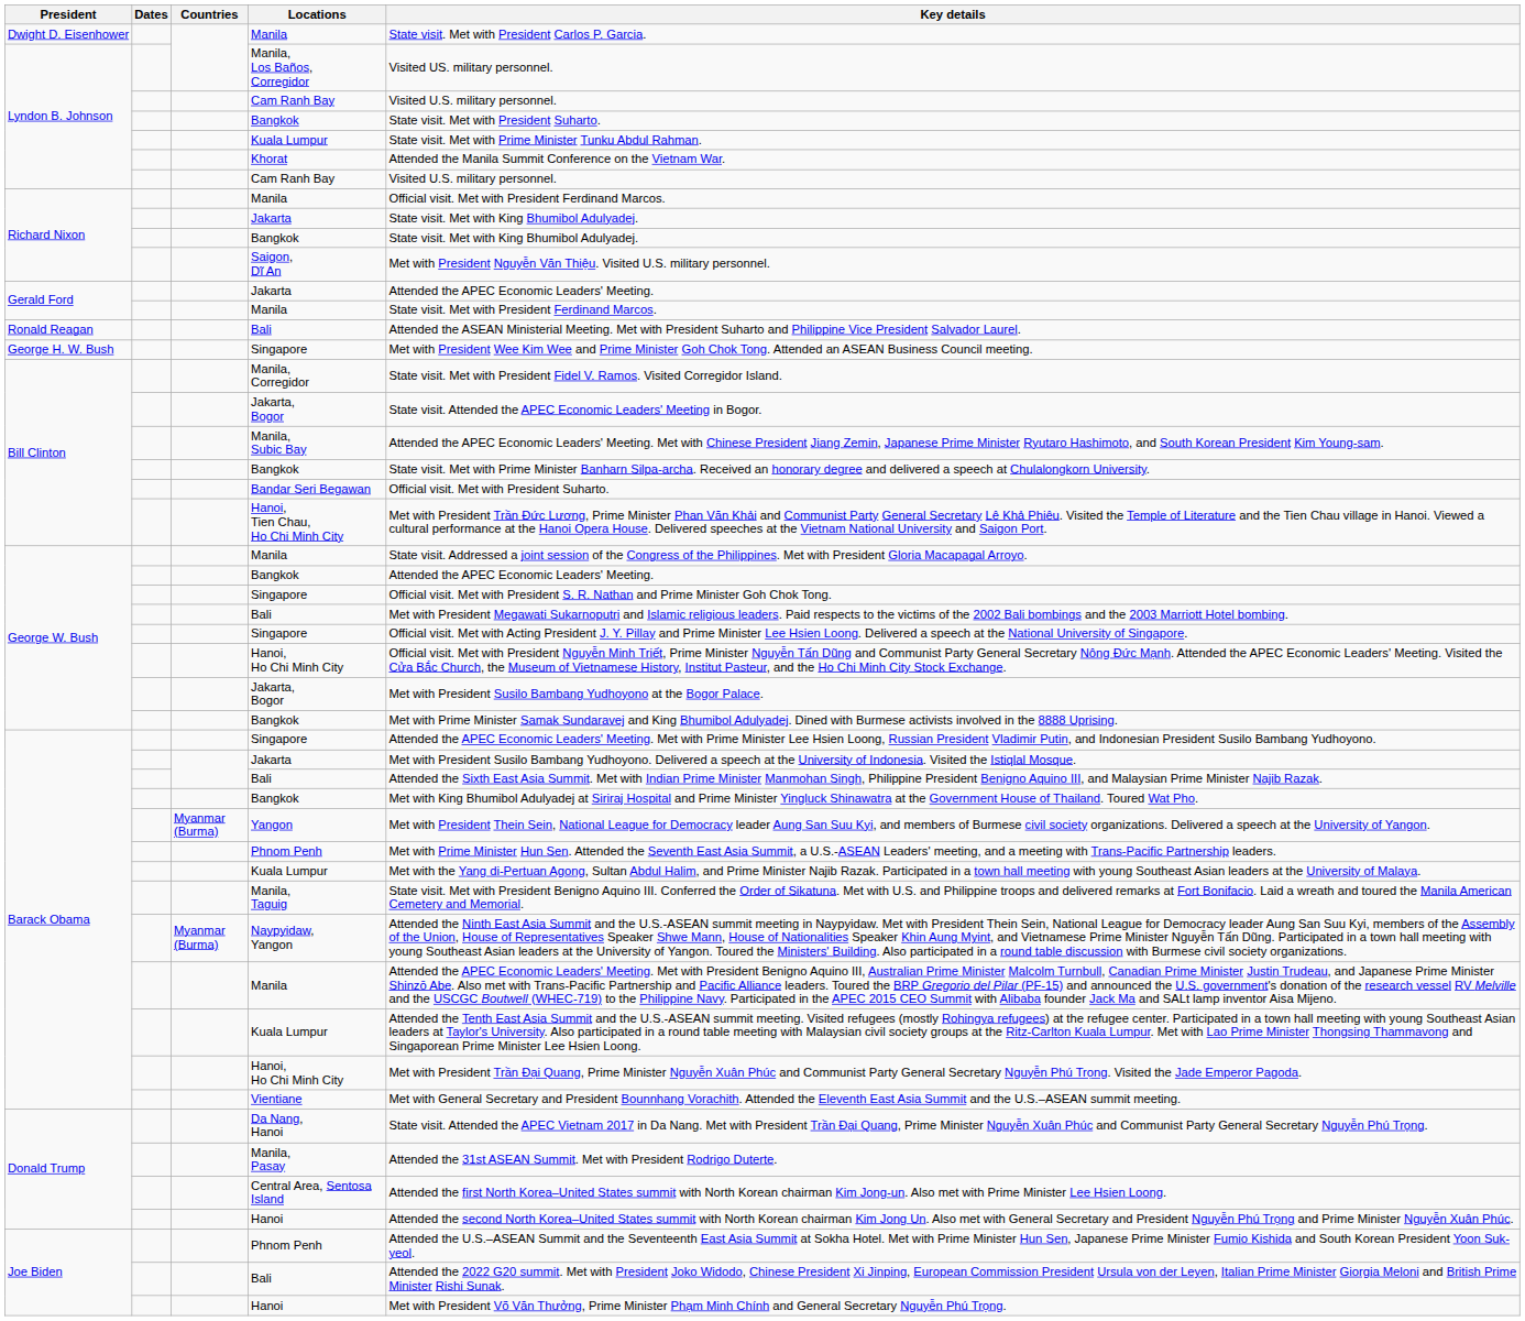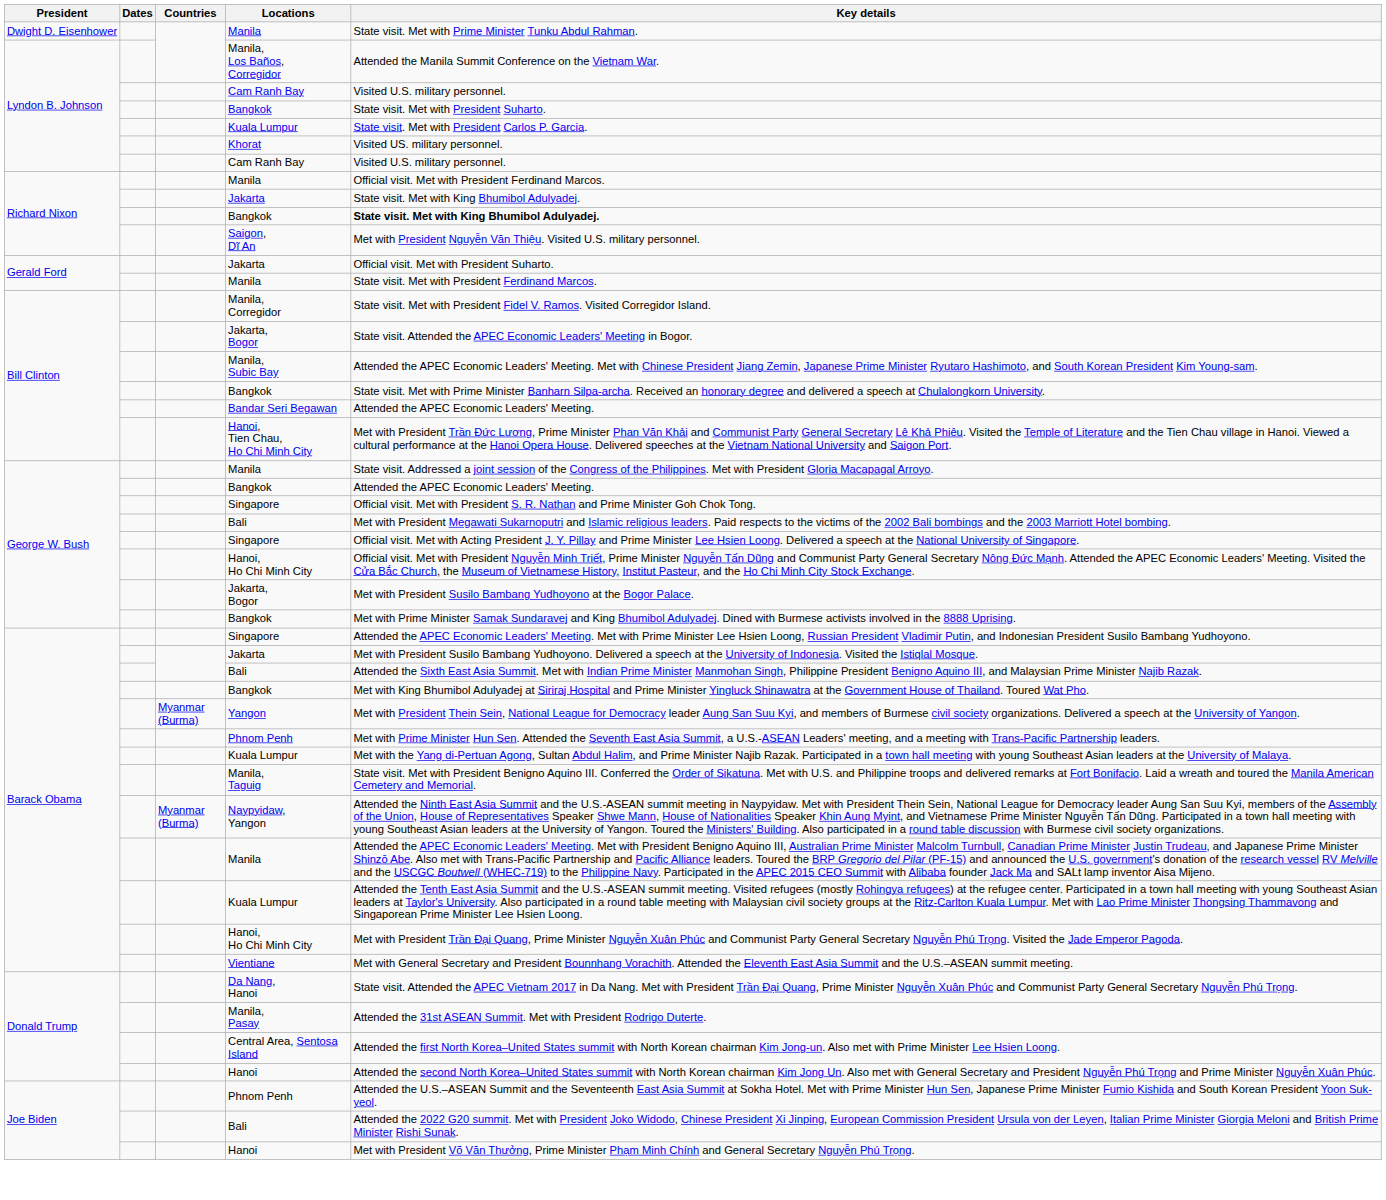 <table class="wikitable sortable">
 <tr>
 <th>President</th>
 <th>Dates</th>
 <th>Countries</th>
 <th>Locations</th>
 <th>Key details</th>
 </tr>
 <tr>
 <td nowrap><a href='#'>Dwight D. Eisenhower</a></td>
 <td></td>
 <td rowspan=2></td>
 <td><a href='#'>Manila</a></td>
-<td><a href='#'>State visit</a>. Met with <a href='#'>President</a> <a href='#'>Carlos P. Garcia</a>.</td>
+<td>State visit. Met with <a href='#'>Prime Minister</a> <a href='#'>Tunku Abdul Rahman</a>.</td>
 </tr>
 <tr>
 <td rowspan=6><a href='#'>Lyndon B. Johnson</a></td>
 <td></td>
 <td>Manila,<br><a href='#'>Los Baños</a>,<br><a href='#'>Corregidor</a></td>
-<td>Visited US. military personnel.</td>
+<td>Attended the Manila Summit Conference on the <a href='#'>Vietnam War</a>.</td>
 </tr>
 <tr>
 <td></td>
 <td nowrap></td>
 <td><a href='#'>Cam Ranh Bay</a></td>
 <td>Visited U.S. military personnel.</td>
 </tr>
 <tr>
 <td></td>
 <td></td>
 <td><a href='#'>Bangkok</a></td>
 <td>State visit. Met with <a href='#'>President</a> <a href='#'>Suharto</a>.</td>
 </tr>
 <tr>
 <td></td>
 <td></td>
 <td><a href='#'>Kuala Lumpur</a></td>
-<td>State visit. Met with <a href='#'>Prime Minister</a> <a href='#'>Tunku Abdul Rahman</a>.</td>
+<td><a href='#'>State visit</a>. Met with <a href='#'>President</a> <a href='#'>Carlos P. Garcia</a>.</td>
 </tr>
 <tr>
 <td></td>
 <td></td>
 <td><a href='#'>Khorat</a></td>
-<td>Attended the Manila Summit Conference on the <a href='#'>Vietnam War</a>.</td>
+<td>Visited US. military personnel.</td>
 </tr>
 <tr>
 <td></td>
 <td></td>
 <td>Cam Ranh Bay</td>
 <td>Visited U.S. military personnel.</td>
 </tr>
 <tr>
 <td rowspan=4><a href='#'>Richard Nixon</a></td>
 <td></td>
 <td></td>
 <td>Manila</td>
 <td>Official visit. Met with President Ferdinand Marcos.</td>
 </tr>
 <tr>
 <td></td>
 <td></td>
 <td><a href='#'>Jakarta</a></td>
 <td>State visit. Met with King <a href='#'>Bhumibol Adulyadej</a>.</td>
 </tr>
 <tr>
 <td></td>
 <td></td>
 <td>Bangkok</td>
-<td>State visit. Met with King Bhumibol Adulyadej.</td>
+<td><strong>State visit. Met with King Bhumibol Adulyadej.</strong></td>
 </tr>
 <tr>
 <td></td>
 <td></td>
 <td><a href='#'>Saigon</a>,<br><a href='#'>Dĩ An</a></td>
 <td>Met with <a href='#'>President</a> <a href='#'>Nguyễn Văn Thiệu</a>. Visited U.S. military personnel.</td>
 </tr>
 <tr>
 <td rowspan=2><a href='#'>Gerald Ford</a></td>
 <td></td>
 <td></td>
 <td>Jakarta</td>
-<td>Attended the APEC Economic Leaders' Meeting.</td>
+<td>Official visit. Met with President Suharto.</td>
 </tr>
 <tr>
 <td></td>
 <td></td>
 <td>Manila</td>
 <td>State visit. Met with President <a href='#'>Ferdinand Marcos</a>.</td>
-</tr>
-<tr>
-<td><a href='#'>Ronald Reagan</a></td>
-<td></td>
-<td></td>
-<td><a href='#'>Bali</a></td>
-<td>Attended the ASEAN Ministerial Meeting. Met with President Suharto and <a href='#'>Philippine Vice President</a> <a href='#'>Salvador Laurel</a>.</td>
-</tr>
-<tr>
-<td><a href='#'>George H. W. Bush</a></td>
-<td></td>
-<td></td>
-<td>Singapore</td>
-<td>Met with <a href='#'>President</a> <a href='#'>Wee Kim Wee</a> and <a href='#'>Prime Minister</a> <a href='#'>Goh Chok Tong</a>. Attended an ASEAN Business Council meeting.</td>
 </tr>
 <tr>
 <td rowspan=6><a href='#'>Bill Clinton</a></td>
 <td nowrap></td>
 <td></td>
 <td>Manila,<br>Corregidor</td>
 <td>State visit. Met with President <a href='#'>Fidel V. Ramos</a>. Visited Corregidor Island.</td>
 </tr>
 <tr>
 <td></td>
 <td></td>
 <td>Jakarta,<br><a href='#'>Bogor</a></td>
 <td>State visit. Attended the <a href='#'>APEC Economic Leaders' Meeting</a> in Bogor.</td>
 </tr>
 <tr>
 <td></td>
 <td></td>
 <td>Manila,<br><a href='#'>Subic Bay</a></td>
 <td>Attended the APEC Economic Leaders' Meeting. Met with <a href='#'>Chinese President</a> <a href='#'>Jiang Zemin</a>, <a href='#'>Japanese Prime Minister</a> <a href='#'>Ryutaro Hashimoto</a>, and <a href='#'>South Korean President</a> <a href='#'>Kim Young-sam</a>.</td>
 </tr>
 <tr>
 <td></td>
 <td></td>
 <td>Bangkok</td>
 <td>State visit. Met with Prime Minister <a href='#'>Banharn Silpa-archa</a>. Received an <a href='#'>honorary degree</a> and delivered a speech at <a href='#'>Chulalongkorn University</a>.</td>
 </tr>
 <tr>
 <td></td>
 <td></td>
 <td nowrap><a href='#'>Bandar Seri Begawan</a></td>
-<td>Official visit. Met with President Suharto.</td>
+<td>Attended the APEC Economic Leaders' Meeting.</td>
 </tr>
 <tr>
 <td></td>
 <td></td>
 <td><a href='#'>Hanoi</a>,<br>Tien Chau,<br><a href='#'>Ho Chi Minh City</a></td>
 <td>Met with President <a href='#'>Trần Đức Lương</a>, Prime Minister <a href='#'>Phan Văn Khải</a> and <a href='#'>Communist Party</a> <a href='#'>General Secretary</a> <a href='#'>Lê Khả Phiêu</a>. Visited the <a href='#'>Temple of Literature</a> and the Tien Chau village in Hanoi. Viewed a cultural performance at the <a href='#'>Hanoi Opera House</a>. Delivered speeches at the <a href='#'>Vietnam National University</a> and <a href='#'>Saigon Port</a>.</td>
 </tr>
 <tr>
 <td rowspan=8><a href='#'>George W. Bush</a></td>
 <td></td>
 <td></td>
 <td>Manila</td>
 <td>State visit. Addressed a <a href='#'>joint session</a> of the <a href='#'>Congress of the Philippines</a>. Met with President <a href='#'>Gloria Macapagal Arroyo</a>.</td>
 </tr>
 <tr>
 <td></td>
 <td></td>
 <td>Bangkok</td>
 <td>Attended the APEC Economic Leaders' Meeting.</td>
 </tr>
 <tr>
 <td></td>
 <td></td>
 <td>Singapore</td>
 <td>Official visit. Met with President <a href='#'>S. R. Nathan</a> and Prime Minister Goh Chok Tong.</td>
 </tr>
 <tr>
 <td></td>
 <td></td>
 <td>Bali</td>
 <td>Met with President <a href='#'>Megawati Sukarnoputri</a> and <a href='#'>Islamic religious leaders</a>. Paid respects to the victims of the <a href='#'>2002 Bali bombings</a> and the <a href='#'>2003 Marriott Hotel bombing</a>.</td>
 </tr>
 <tr>
 <td></td>
 <td></td>
 <td>Singapore</td>
 <td>Official visit. Met with Acting President <a href='#'>J. Y. Pillay</a> and Prime Minister <a href='#'>Lee Hsien Loong</a>. Delivered a speech at the <a href='#'>National University of Singapore</a>.</td>
 </tr>
 <tr>
 <td></td>
 <td></td>
 <td>Hanoi,<br>Ho Chi Minh City</td>
 <td>Official visit. Met with President <a href='#'>Nguyễn Minh Triết</a>, Prime Minister <a href='#'>Nguyễn Tấn Dũng</a> and Communist Party General Secretary <a href='#'>Nông Đức Mạnh</a>. Attended the APEC Economic Leaders' Meeting. Visited the <a href='#'>Cửa Bắc Church</a>, the <a href='#'>Museum of Vietnamese History</a>, <a href='#'>Institut Pasteur</a>, and the <a href='#'>Ho Chi Minh City Stock Exchange</a>.</td>
 </tr>
 <tr>
 <td></td>
 <td></td>
 <td>Jakarta,<br>Bogor</td>
 <td>Met with President <a href='#'>Susilo Bambang Yudhoyono</a> at the <a href='#'>Bogor Palace</a>.</td>
 </tr>
 <tr>
 <td></td>
 <td></td>
 <td>Bangkok</td>
 <td>Met with Prime Minister <a href='#'>Samak Sundaravej</a> and King <a href='#'>Bhumibol Adulyadej</a>. Dined with Burmese activists involved in the <a href='#'>8888 Uprising</a>.</td>
 </tr>
 <tr>
 <td rowspan=13><a href='#'>Barack Obama</a></td>
 <td></td>
 <td></td>
 <td>Singapore</td>
 <td>Attended the <a href='#'>APEC Economic Leaders' Meeting</a>. Met with Prime Minister Lee Hsien Loong, <a href='#'>Russian President</a> <a href='#'>Vladimir Putin</a>, and Indonesian President Susilo Bambang Yudhoyono.</td>
 </tr>
 <tr>
 <td></td>
 <td rowspan=2></td>
 <td>Jakarta</td>
 <td>Met with President Susilo Bambang Yudhoyono. Delivered a speech at the <a href='#'>University of Indonesia</a>. Visited the <a href='#'>Istiqlal Mosque</a>.</td>
 </tr>
 <tr>
 <td></td>
 <td>Bali</td>
 <td>Attended the <a href='#'>Sixth East Asia Summit</a>. Met with <a href='#'>Indian Prime Minister</a> <a href='#'>Manmohan Singh</a>, Philippine President <a href='#'>Benigno Aquino III</a>, and Malaysian Prime Minister <a href='#'>Najib Razak</a>.</td>
 </tr>
 <tr>
 <td></td>
 <td></td>
 <td>Bangkok</td>
 <td>Met with King Bhumibol Adulyadej at <a href='#'>Siriraj Hospital</a> and Prime Minister <a href='#'>Yingluck Shinawatra</a> at the <a href='#'>Government House of Thailand</a>. Toured <a href='#'>Wat Pho</a>.</td>
 </tr>
 <tr>
 <td></td>
 <td> <a href='#'>Myanmar (Burma)</a></td>
 <td><a href='#'>Yangon</a></td>
 <td>Met with <a href='#'>President</a> <a href='#'>Thein Sein</a>, <a href='#'>National League for Democracy</a> leader <a href='#'>Aung San Suu Kyi</a>, and members of Burmese <a href='#'>civil society</a> organizations. Delivered a speech at the <a href='#'>University of Yangon</a>.</td>
 </tr>
 <tr>
 <td></td>
 <td></td>
 <td><a href='#'>Phnom Penh</a></td>
 <td>Met with <a href='#'>Prime Minister</a> <a href='#'>Hun Sen</a>. Attended the <a href='#'>Seventh East Asia Summit</a>, a U.S.-<a href='#'>ASEAN</a> Leaders' meeting, and a meeting with <a href='#'>Trans-Pacific Partnership</a> leaders.</td>
 </tr>
 <tr>
 <td></td>
 <td></td>
 <td>Kuala Lumpur</td>
 <td>Met with the <a href='#'>Yang di-Pertuan Agong</a>, Sultan <a href='#'>Abdul Halim</a>, and Prime Minister Najib Razak. Participated in a <a href='#'>town hall meeting</a> with young Southeast Asian leaders at the <a href='#'>University of Malaya</a>.</td>
 </tr>
 <tr>
 <td></td>
 <td></td>
 <td>Manila,<br><a href='#'>Taguig</a></td>
 <td>State visit. Met with President Benigno Aquino III. Conferred the <a href='#'>Order of Sikatuna</a>. Met with U.S. and Philippine troops and delivered remarks at <a href='#'>Fort Bonifacio</a>. Laid a wreath and toured the <a href='#'>Manila American Cemetery and Memorial</a>.</td>
 </tr>
 <tr>
 <td></td>
 <td> <a href='#'>Myanmar (Burma)</a></td>
 <td><a href='#'>Naypyidaw</a>,<br>Yangon</td>
 <td>Attended the <a href='#'>Ninth East Asia Summit</a> and the U.S.-ASEAN summit meeting in Naypyidaw. Met with President Thein Sein, National League for Democracy leader Aung San Suu Kyi, members of the <a href='#'>Assembly of the Union</a>, <a href='#'>House of Representatives</a> Speaker <a href='#'>Shwe Mann</a>, <a href='#'>House of Nationalities</a> Speaker <a href='#'>Khin Aung Myint</a>, and Vietnamese Prime Minister Nguyễn Tấn Dũng. Participated in a town hall meeting with young Southeast Asian leaders at the University of Yangon. Toured the <a href='#'>Ministers' Building</a>. Also participated in a <a href='#'>round table discussion</a> with Burmese civil society organizations.</td>
 </tr>
 <tr>
 <td></td>
 <td></td>
 <td>Manila</td>
 <td>Attended the <a href='#'>APEC Economic Leaders' Meeting</a>. Met with President Benigno Aquino III, <a href='#'>Australian Prime Minister</a> <a href='#'>Malcolm Turnbull</a>, <a href='#'>Canadian Prime Minister</a> <a href='#'>Justin Trudeau</a>, and Japanese Prime Minister <a href='#'>Shinzō Abe</a>. Also met with Trans-Pacific Partnership and <a href='#'>Pacific Alliance</a> leaders. Toured the <a href='#'>BRP <em>Gregorio del Pilar</em> (PF-15)</a> and announced the <a href='#'>U.S. government</a>'s donation of the <a href='#'>research vessel</a> <a href='#'>RV <em>Melville</em></a> and the <a href='#'>USCGC <em>Boutwell</em> (WHEC-719)</a> to the <a href='#'>Philippine Navy</a>. Participated in the <a href='#'>APEC 2015 CEO Summit</a> with <a href='#'>Alibaba</a> founder <a href='#'>Jack Ma</a> and SALt lamp inventor Aisa Mijeno.</td>
 </tr>
 <tr>
 <td></td>
 <td></td>
 <td>Kuala Lumpur</td>
 <td>Attended the <a href='#'>Tenth East Asia Summit</a> and the U.S.-ASEAN summit meeting. Visited refugees (mostly <a href='#'>Rohingya refugees</a>) at the  refugee center. Participated in a town hall meeting with young Southeast Asian leaders at <a href='#'>Taylor's University</a>. Also participated in a round table meeting with Malaysian civil society groups at the <a href='#'>Ritz-Carlton Kuala Lumpur</a>. Met with <a href='#'>Lao Prime Minister</a> <a href='#'>Thongsing Thammavong</a> and Singaporean Prime Minister Lee Hsien Loong.</td>
 </tr>
 <tr>
 <td></td>
 <td></td>
 <td>Hanoi,<br>Ho Chi Minh City</td>
 <td>Met with President <a href='#'>Trần Đại Quang</a>, Prime Minister <a href='#'>Nguyễn Xuân Phúc</a> and Communist Party General Secretary <a href='#'>Nguyễn Phú Trọng</a>. Visited the <a href='#'>Jade Emperor Pagoda</a>.</td>
 </tr>
 <tr>
 <td></td>
 <td></td>
 <td><a href='#'>Vientiane</a></td>
 <td>Met with General Secretary and President <a href='#'>Bounnhang Vorachith</a>. Attended the <a href='#'>Eleventh East Asia Summit</a> and the U.S.–ASEAN summit meeting.</td>
 </tr>
 <tr>
 <td rowspan=4><a href='#'>Donald Trump</a></td>
 <td></td>
 <td></td>
 <td><a href='#'>Da Nang</a>,<br>Hanoi</td>
 <td>State visit. Attended the <a href='#'>APEC Vietnam 2017</a> in Da Nang. Met with President <a href='#'>Trần Đại Quang</a>, Prime Minister <a href='#'>Nguyễn Xuân Phúc</a> and Communist Party General Secretary <a href='#'>Nguyễn Phú Trọng</a>.</td>
 </tr>
 <tr>
 <td></td>
 <td></td>
 <td>Manila,<br><a href='#'>Pasay</a></td>
 <td>Attended the <a href='#'>31st ASEAN Summit</a>. Met with President <a href='#'>Rodrigo Duterte</a>.</td>
 </tr>
 <tr>
 <td></td>
 <td></td>
 <td>Central Area, <a href='#'>Sentosa Island</a></td>
 <td>Attended the <a href='#'>first North Korea–United States summit</a> with North Korean chairman <a href='#'>Kim Jong-un</a>. Also met with Prime Minister <a href='#'>Lee Hsien Loong</a>.</td>
 </tr>
 <tr>
 <td></td>
 <td></td>
 <td>Hanoi</td>
 <td>Attended the <a href='#'>second North Korea–United States summit</a> with North Korean chairman <a href='#'>Kim Jong Un</a>. Also met with General Secretary and President <a href='#'>Nguyễn Phú Trọng</a> and Prime Minister <a href='#'>Nguyễn Xuân Phúc</a>.</td>
 </tr>
 <tr>
 <td rowspan=3><a href='#'>Joe Biden</a></td>
 <td></td>
 <td></td>
 <td>Phnom Penh</td>
 <td>Attended the U.S.–ASEAN Summit and the Seventeenth <a href='#'>East Asia Summit</a> at Sokha Hotel. Met with Prime Minister <a href='#'>Hun Sen</a>,  Japanese Prime Minister <a href='#'>Fumio Kishida</a> and South Korean President <a href='#'>Yoon Suk-yeol</a>.</td>
 </tr>
 <tr>
 <td></td>
 <td></td>
 <td>Bali</td>
 <td>Attended the <a href='#'>2022 G20 summit</a>. Met with <a href='#'>President</a> <a href='#'>Joko Widodo</a>, <a href='#'>Chinese President</a> <a href='#'>Xi Jinping</a>, <a href='#'>European Commission President</a> <a href='#'>Ursula von der Leyen</a>, <a href='#'>Italian Prime Minister</a> <a href='#'>Giorgia Meloni</a> and  <a href='#'>British Prime Minister</a> <a href='#'>Rishi Sunak</a>.</td>
 </tr>
 <tr>
 <td></td>
 <td></td>
 <td>Hanoi</td>
 <td>Met with President <a href='#'>Võ Văn Thưởng</a>, Prime Minister <a href='#'>Phạm Minh Chính</a> and General Secretary <a href='#'>Nguyễn Phú Trọng</a>.</td>
 </tr>
 </table>
